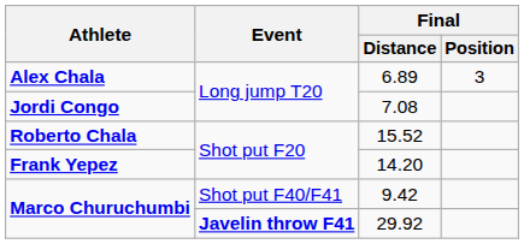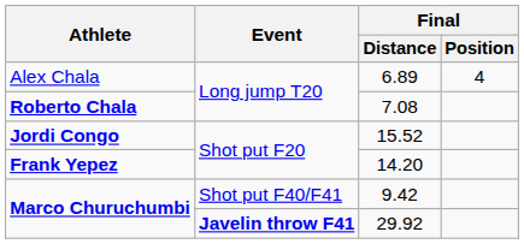 <table class=wikitable style="font-size:90%">
 <tr>
 <th rowspan="2">Athlete</th>
 <th rowspan="2">Event</th>
 <th colspan="2">Final</th>
 </tr>
 <tr style="font-size:95%">
 <th>Distance</th>
 <th>Position</th>
 </tr>
 <tr align=center>
-<td align=left><strong><a href='#'>Alex Chala</a></strong></td>
+<td align=left><a href='#'>Alex Chala</a></td>
 <td align=left rowspan=2><a href='#'>Long jump T20</a></td>
 <td>6.89</td>
-<td>3</td>
+<td>4</td>
 </tr>
 <tr align=center>
-<td align=left><strong><a href='#'>Jordi Congo</a></strong></td>
+<td align=left><strong><a href='#'>Roberto Chala</a></strong></td>
 <td>7.08</td>
 <td></td>
 </tr>
 <tr align=center>
-<td align=left><strong><a href='#'>Roberto Chala</a></strong></td>
+<td align=left><strong><a href='#'>Jordi Congo</a></strong></td>
 <td align=left rowspan=2><a href='#'>Shot put F20</a></td>
 <td>15.52</td>
 <td></td>
 </tr>
 <tr align=center>
 <td align=left><strong><a href='#'>Frank Yepez</a></strong></td>
 <td>14.20</td>
 <td></td>
 </tr>
 <tr align=center>
 <td align=left rowspan=2><strong><a href='#'>Marco Churuchumbi</a></strong></td>
 <td align=left><a href='#'>Shot put F40/F41</a></td>
 <td>9.42</td>
 <td></td>
 </tr>
 <tr align=center>
 <td align=left><strong><a href='#'>Javelin throw F41</a></strong></td>
 <td>29.92</td>
 <td></td>
 </tr>
 </table>
